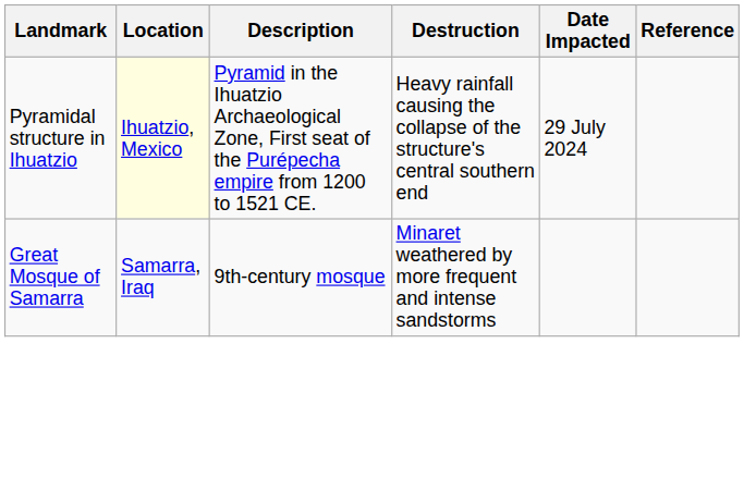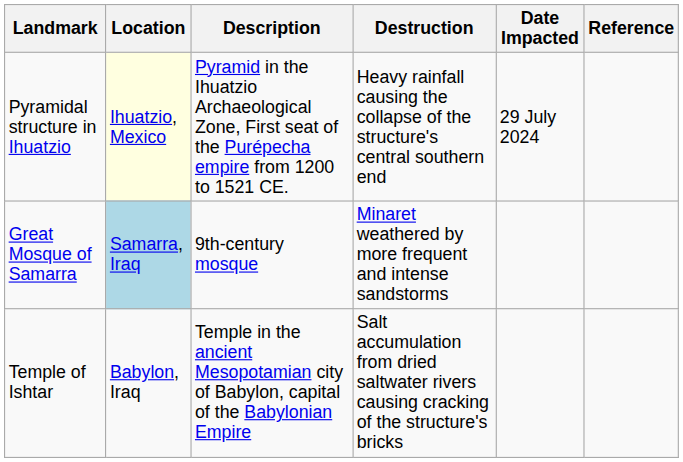 <table class="wikitable">
 <tr>
 <th>Landmark</th>
 <th>Location</th>
 <th>Description</th>
 <th>Destruction</th>
 <th>Date Impacted</th>
 <th>Reference</th>
 </tr>
 <tr>
 <td>Pyramidal structure in <a href='#'>Ihuatzio</a></td>
 <td style="background: lightyellow;"><a href='#'>Ihuatzio</a>, <a href='#'>Mexico</a></td>
 <td><a href='#'>Pyramid</a> in the Ihuatzio Archaeological Zone, First seat of the <a href='#'>Purépecha empire</a> from 1200 to 1521 CE.</td>
 <td>Heavy rainfall causing the collapse of the structure's central southern end</td>
 <td>29 July 2024</td>
 <td></td>
 </tr>
 <tr>
 <td><a href='#'>Great Mosque of Samarra</a></td>
-<td><a href='#'>Samarra</a>, <a href='#'>Iraq</a></td>
+<td style="background: lightblue;"><a href='#'>Samarra</a>, <a href='#'>Iraq</a></td>
 <td>9th-century <a href='#'>mosque</a></td>
 <td><a href='#'>Minaret</a> weathered by more frequent and intense sandstorms</td>
 <td></td>
 <td></td>
 </tr>
+<tr>
+<td>Temple of Ishtar</td>
+<td><a href='#'>Babylon</a>, Iraq</td>
+<td>Temple in the <a href='#'>ancient Mesopotamian</a> city of Babylon, capital of the <a href='#'>Babylonian Empire</a></td>
+<td>Salt accumulation from dried saltwater rivers causing cracking of the structure's bricks</td>
+<td></td>
+<td></td>
+</tr>
 </table>
